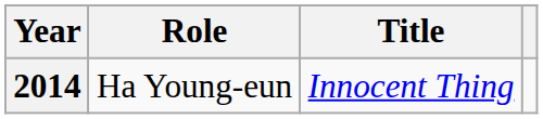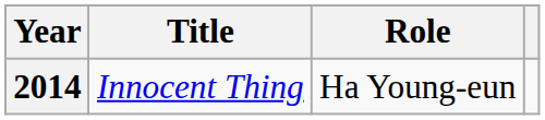 <table class="wikitable plainrowheaders">
 <tr>
 <th scope="col">Year</th>
+<th scope="col">Title</th>
 <th scope="col">Role</th>
-<th scope="col">Title</th>
 <th scope="col"></th>
 </tr>
 <tr>
 <th scope="row">2014</th>
+<td><em><a href='#'>Innocent Thing</a></em></td>
 <td>Ha Young-eun</td>
-<td><em><a href='#'>Innocent Thing</a></em></td>
 <td style="text-align:center"></td>
 </tr>
 </table>
